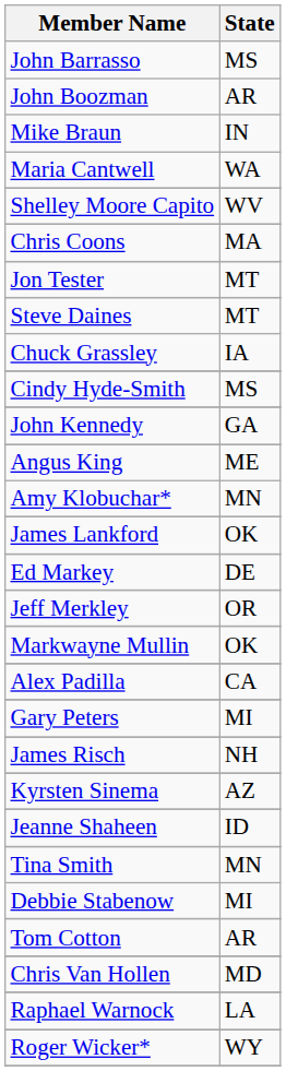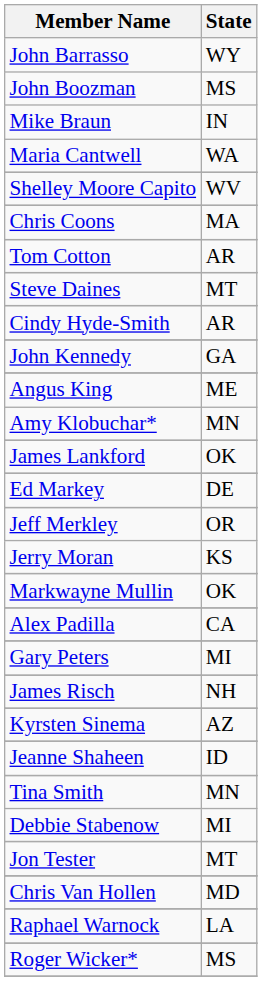 <table class="wikitable">
 <tr>
 <th><strong>Member Name</strong></th>
 <th><strong>State</strong></th>
 </tr>
 <tr>
 <td><a href='#'>John Barrasso</a></td>
-<td>MS</td>
+<td>WY</td>
 </tr>
 <tr>
 <td><a href='#'>John Boozman</a></td>
-<td>AR</td>
+<td>MS</td>
 </tr>
 <tr>
 <td><a href='#'>Mike Braun</a></td>
 <td>IN</td>
 </tr>
 <tr>
 <td><a href='#'>Maria Cantwell</a></td>
 <td>WA</td>
 </tr>
 <tr>
 </tr>
 <tr>
 <td><a href='#'>Shelley Moore Capito</a></td>
 <td>WV</td>
 </tr>
 <tr>
 </tr>
 <tr>
 <td><a href='#'>Chris Coons</a></td>
 <td>MA</td>
 </tr>
 <tr>
 </tr>
 <tr>
-<td><a href='#'>Jon Tester</a></td>
-<td>MT</td>
+<td><a href='#'>Tom Cotton</a></td>
+<td>AR</td>
 </tr>
 <tr>
 </tr>
 <tr>
 <td><a href='#'>Steve Daines</a></td>
 <td>MT</td>
 </tr>
 <tr>
-<td><a href='#'>Chuck Grassley</a></td>
-<td>IA</td>
-</tr>
-<tr>
 </tr>
 <tr>
 <td><a href='#'>Cindy Hyde-Smith</a></td>
-<td>MS</td>
+<td>AR</td>
 </tr>
 <tr>
 </tr>
 <tr>
 <td><a href='#'>John Kennedy</a></td>
 <td>GA</td>
 </tr>
 <tr>
 </tr>
 <tr>
 <td><a href='#'>Angus King</a></td>
 <td>ME</td>
 </tr>
 <tr>
 <td><a href='#'>Amy Klobuchar*</a></td>
 <td>MN</td>
 </tr>
 <tr>
 </tr>
 <tr>
 <td><a href='#'>James Lankford</a></td>
 <td>OK</td>
 </tr>
 <tr>
 </tr>
 <tr>
 <td><a href='#'>Ed Markey</a></td>
 <td>DE</td>
 </tr>
 <tr>
 </tr>
 <tr>
 <td><a href='#'>Jeff Merkley</a></td>
 <td>OR</td>
+</tr>
+<tr>
+<td><a href='#'>Jerry Moran</a></td>
+<td>KS</td>
 </tr>
 <tr>
 </tr>
 <tr>
 <td><a href='#'>Markwayne Mullin</a></td>
 <td>OK</td>
 </tr>
 <tr>
 </tr>
 <tr>
 <td><a href='#'>Alex Padilla</a></td>
 <td>CA</td>
 </tr>
 <tr>
 </tr>
 <tr>
 <td><a href='#'>Gary Peters</a></td>
 <td>MI</td>
 </tr>
 <tr>
 </tr>
 <tr>
 <td><a href='#'>James Risch</a></td>
 <td>NH</td>
 </tr>
 <tr>
 </tr>
 <tr>
 <td><a href='#'>Kyrsten Sinema</a></td>
 <td>AZ</td>
 </tr>
 <tr>
 </tr>
 <tr>
 <td><a href='#'>Jeanne Shaheen</a></td>
 <td>ID</td>
 </tr>
 <tr>
 </tr>
 <tr>
 <td><a href='#'>Tina Smith</a></td>
 <td>MN</td>
 </tr>
 <tr>
 <td><a href='#'>Debbie Stabenow</a></td>
 <td>MI</td>
 </tr>
 <tr>
 </tr>
 <tr>
-<td><a href='#'>Tom Cotton</a></td>
-<td>AR</td>
+<td><a href='#'>Jon Tester</a></td>
+<td>MT</td>
 </tr>
 <tr>
 </tr>
 <tr>
 <td><a href='#'>Chris Van Hollen</a></td>
 <td>MD</td>
 </tr>
 <tr>
 </tr>
 <tr>
 <td><a href='#'>Raphael Warnock</a></td>
 <td>LA</td>
 </tr>
 <tr>
 </tr>
 <tr>
 <td><a href='#'>Roger Wicker*</a></td>
-<td>WY</td>
+<td>MS</td>
 </tr>
 <tr>
 </tr>
 </table>
